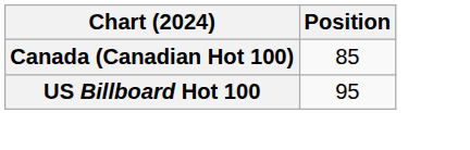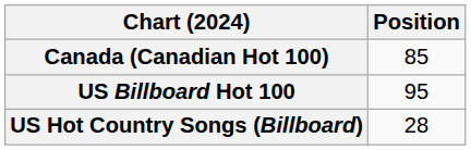 <table class="wikitable sortable plainrowheaders" style="text-align:center">
 <tr>
 <th scope="col">Chart (2024)</th>
 <th scope="col">Position</th>
 </tr>
 <tr>
 <th scope="row">Canada (Canadian Hot 100)</th>
 <td>85</td>
 </tr>
 <tr>
 <th scope="row">US <em>Billboard</em> Hot 100</th>
 <td>95</td>
 </tr>
+<tr>
+<th scope="row">US Hot Country Songs (<em>Billboard</em>)</th>
+<td>28</td>
+</tr>
 </table>
